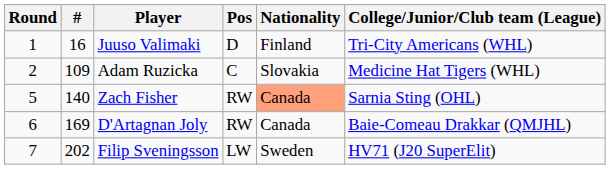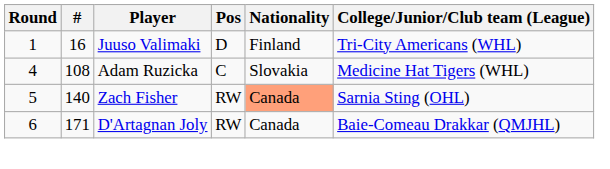 <table class="wikitable">
 <tr>
 <th>Round</th>
 <th>#</th>
 <th>Player</th>
 <th>Pos</th>
 <th>Nationality</th>
 <th>College/Junior/Club team (League)</th>
 </tr>
 <tr>
 <td style="text-align:center">1</td>
 <td style="text-align:center">16</td>
 <td><a href='#'>Juuso Valimaki</a></td>
 <td>D</td>
 <td> Finland</td>
 <td><a href='#'>Tri-City Americans</a> (<a href='#'>WHL</a>)</td>
 </tr>
 <tr>
-<td style="text-align:center">2</td>
-<td style="text-align:center">109</td>
+<td style="text-align:center">4</td>
+<td style="text-align:center">108</td>
 <td>Adam Ruzicka</td>
 <td>C</td>
 <td> Slovakia</td>
 <td><a href='#'>Medicine Hat Tigers</a> (WHL)</td>
 </tr>
 <tr>
 <td style="text-align:center">5</td>
 <td style="text-align:center">140</td>
 <td><a href='#'>Zach Fisher</a></td>
 <td>RW</td>
 <td style="background: lightsalmon;"> Canada</td>
 <td><a href='#'>Sarnia Sting</a> (<a href='#'>OHL</a>)</td>
 </tr>
 <tr>
 <td style="text-align:center">6</td>
-<td style="text-align:center">169</td>
+<td style="text-align:center">171</td>
 <td><a href='#'>D'Artagnan Joly</a></td>
 <td>RW</td>
 <td> Canada</td>
 <td><a href='#'>Baie-Comeau Drakkar</a> (<a href='#'>QMJHL</a>)</td>
 </tr>
-<tr>
-<td style="text-align:center">7</td>
-<td style="text-align:center">202</td>
-<td><a href='#'>Filip Sveningsson</a></td>
-<td>LW</td>
-<td> Sweden</td>
-<td><a href='#'>HV71</a> (<a href='#'>J20 SuperElit</a>)</td>
-</tr>
 </table>
